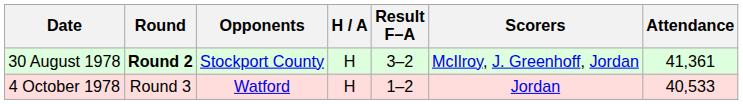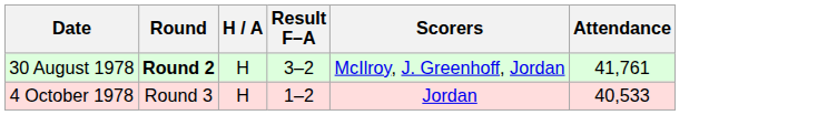 <table class="wikitable" style="text-align:center">
 <tr>
 <th>Date</th>
 <th>Round</th>
-<th>Opponents</th>
 <th>H / A</th>
 <th>Result<br>F–A</th>
 <th>Scorers</th>
 <th>Attendance</th>
 </tr>
 <tr bgcolor="#ddffdd">
 <td>30 August 1978</td>
 <td><strong>Round 2</strong></td>
-<td><a href='#'>Stockport County</a></td>
 <td>H</td>
 <td>3–2</td>
 <td><a href='#'>McIlroy</a>, <a href='#'>J. Greenhoff</a>, <a href='#'>Jordan</a></td>
-<td>41,361</td>
+<td>41,761</td>
 </tr>
 <tr bgcolor="#ffdddd">
 <td>4 October 1978</td>
 <td>Round 3</td>
-<td><a href='#'>Watford</a></td>
 <td>H</td>
 <td>1–2</td>
 <td><a href='#'>Jordan</a></td>
 <td>40,533</td>
 </tr>
 </table>
